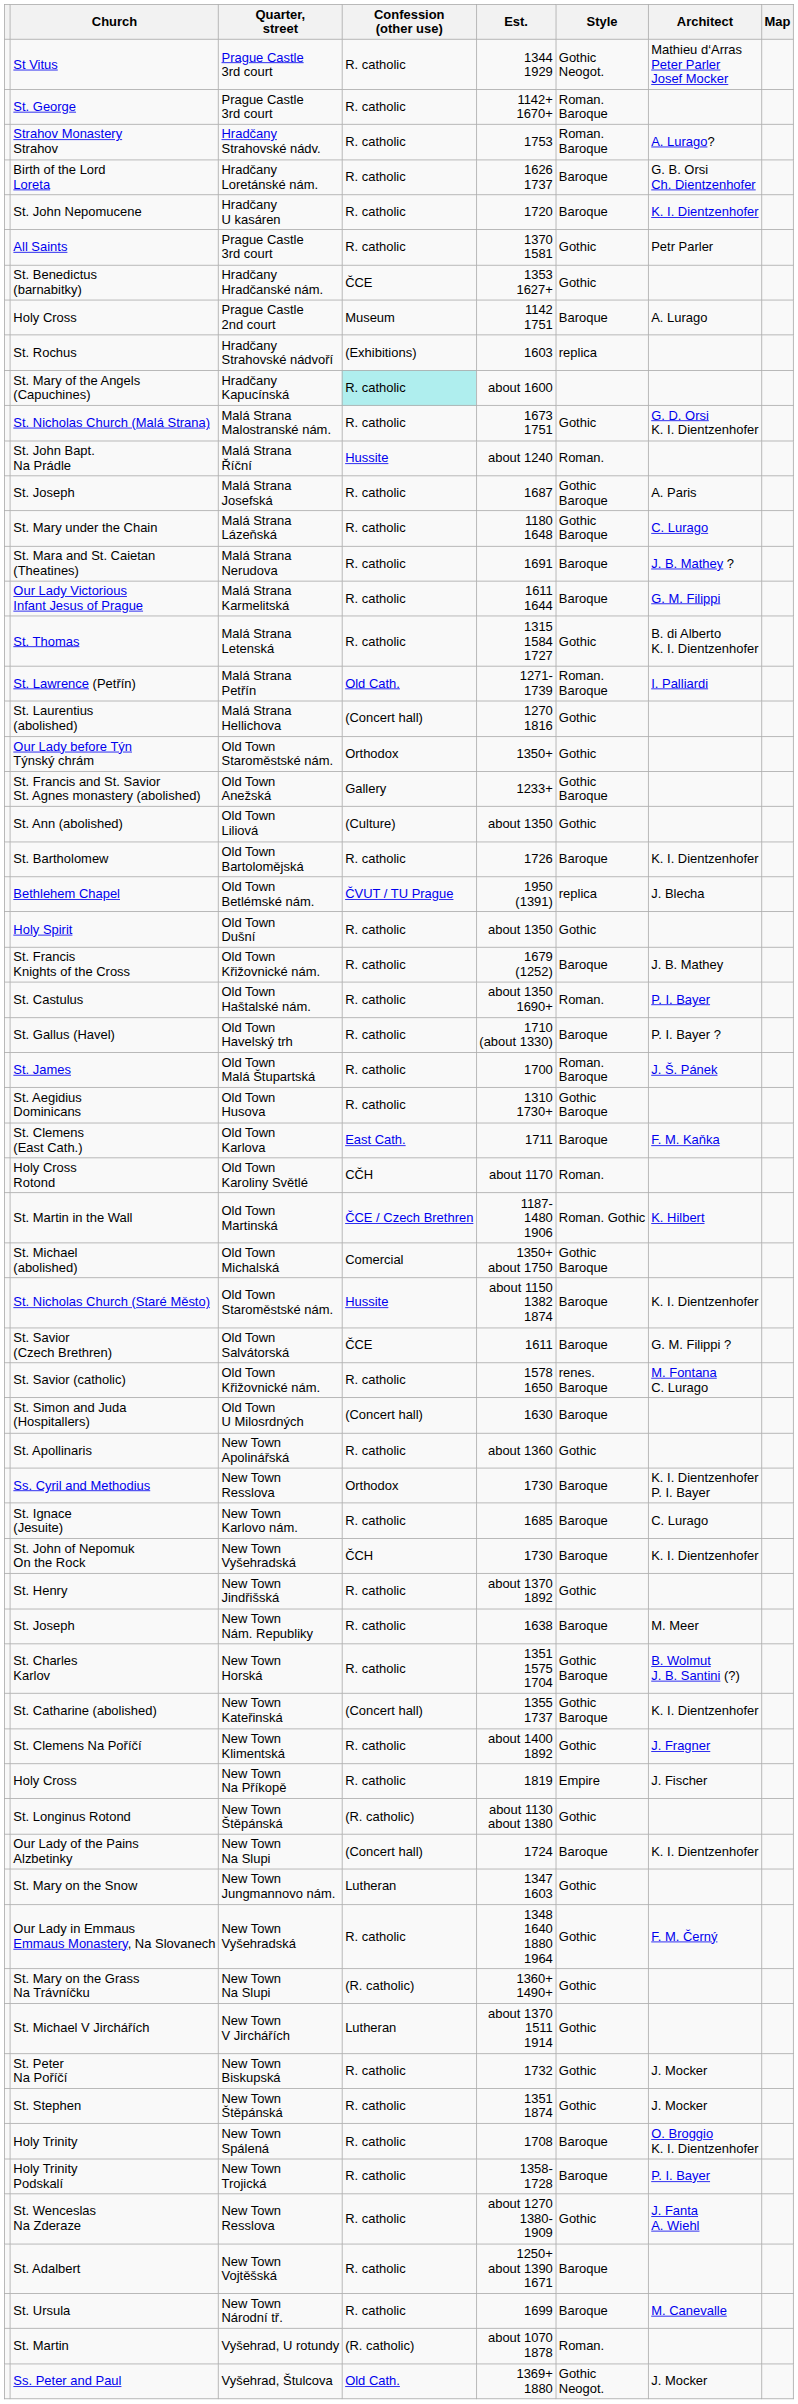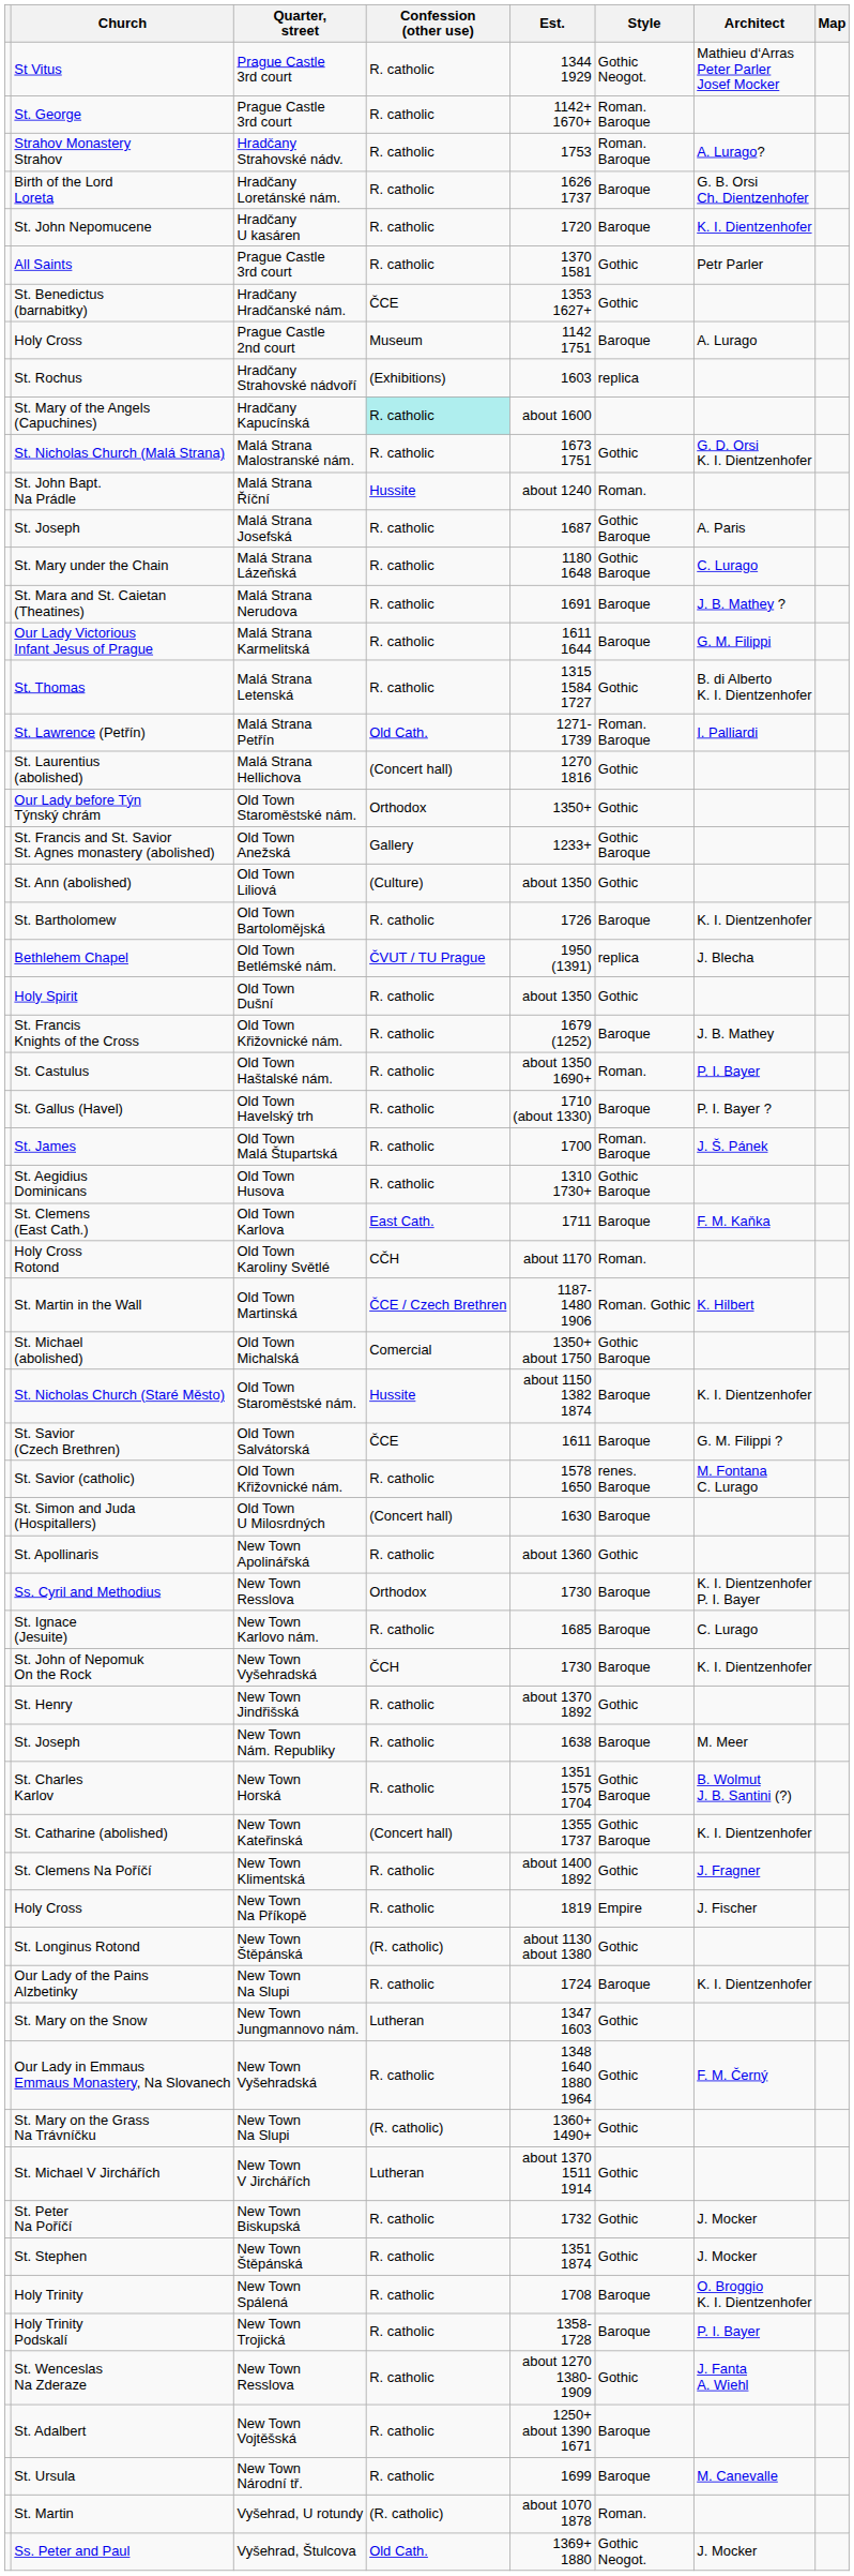 <table class="wikitable sortable">
 <tr>
 <th></th>
 <th>Church</th>
 <th>Quarter,<br> street</th>
 <th>Confession<br> (other use)</th>
 <th>Est.</th>
 <th>Style</th>
 <th>Architect</th>
 <th class = unsortable>Map</th>
 </tr>
 <tr>
 <td></td>
 <td align = left><a href='#'>St Vitus</a></td>
 <td><a href='#'>Prague Castle</a><br>3rd court</td>
 <td>R. catholic</td>
 <td align = right>1344<br>1929</td>
 <td align = left>Gothic<br>Neogot.</td>
 <td>Mathieu d‘Arras<br><a href='#'>Peter Parler</a><br><a href='#'>Josef Mocker</a></td>
 <td></td>
 </tr>
 <tr>
 <td></td>
 <td align = left><a href='#'>St. George</a></td>
 <td>Prague Castle<br>3rd court</td>
 <td>R. catholic</td>
 <td align = right>1142+<br>1670+</td>
 <td align = left>Roman.<br>Baroque</td>
 <td></td>
 <td></td>
 </tr>
 <tr>
 <td></td>
 <td align = left><a href='#'>Strahov Monastery</a><br> Strahov</td>
 <td><a href='#'>Hradčany</a><br>Strahovské nádv.</td>
 <td>R. catholic</td>
 <td align = right>1753</td>
 <td align = left>Roman.<br>Baroque</td>
 <td><a href='#'>A. Lurago</a>?</td>
 <td></td>
 </tr>
 <tr>
 <td></td>
 <td align = left>Birth of the Lord<br><a href='#'>Loreta</a></td>
 <td>Hradčany<br>Loretánské nám.</td>
 <td>R. catholic</td>
 <td align = right>1626<br>1737</td>
 <td align = left>Baroque</td>
 <td>G. B. Orsi<br><a href='#'>Ch. Dientzenhofer</a></td>
 <td></td>
 </tr>
 <tr>
 <td></td>
 <td align = left>St. John Nepomucene</td>
 <td>Hradčany<br>U kasáren</td>
 <td>R. catholic</td>
 <td align = right>1720</td>
 <td align = left>Baroque</td>
 <td><a href='#'>K. I. Dientzenhofer</a></td>
 <td></td>
 </tr>
 <tr>
 <td></td>
 <td align = left><a href='#'>All Saints</a></td>
 <td>Prague Castle<br>3rd court</td>
 <td>R. catholic</td>
 <td align = right>1370<br>1581</td>
 <td align = left>Gothic</td>
 <td>Petr Parler</td>
 <td></td>
 </tr>
 <tr>
 <td></td>
 <td align = left>St. Benedictus<br>(barnabitky)</td>
 <td>Hradčany<br> Hradčanské nám.</td>
 <td>ČCE</td>
 <td align = right>1353<br>1627+</td>
 <td align = left>Gothic</td>
 <td></td>
 <td></td>
 </tr>
 <tr>
 <td></td>
 <td align = left>Holy Cross</td>
 <td>Prague Castle<br>2nd court</td>
 <td>Museum</td>
 <td align = right>1142<br>1751</td>
 <td align = left>Baroque</td>
 <td>A. Lurago</td>
 <td></td>
 </tr>
 <tr>
 <td></td>
 <td align = left>St. Rochus</td>
 <td>Hradčany<br>Strahovské nádvoří</td>
 <td>(Exhibitions)</td>
 <td align = right>1603</td>
 <td align = left>replica</td>
 <td></td>
 <td></td>
 </tr>
 <tr>
 <td></td>
 <td align = left>St. Mary of the Angels<br>(Capuchines)</td>
 <td>Hradčany<br>Kapucínská<br></td>
 <td style="background: paleturquoise;">R. catholic</td>
 <td align = right>about 1600</td>
 <td align = left></td>
 <td></td>
 <td></td>
 </tr>
 <tr>
 <td></td>
 <td align = left><a href='#'>St. Nicholas Church (Malá Strana)</a></td>
 <td>Malá Strana<br>Malostranské nám.</td>
 <td>R. catholic</td>
 <td align = right>1673<br>1751</td>
 <td align = left>Gothic</td>
 <td><a href='#'>G. D. Orsi</a><br>K. I. Dientzenhofer</td>
 <td></td>
 </tr>
 <tr>
 <td></td>
 <td align = left>St. John Bapt. <br> Na Prádle</td>
 <td>Malá Strana<br>Říční</td>
 <td><a href='#'>Hussite</a></td>
 <td align = right>about 1240</td>
 <td align = left>Roman.</td>
 <td></td>
 <td></td>
 </tr>
 <tr>
 <td></td>
 <td align = left>St. Joseph</td>
 <td>Malá Strana<br>Josefská</td>
 <td>R. catholic</td>
 <td align = right>1687</td>
 <td align = left>Gothic<br>Baroque</td>
 <td>A. Paris</td>
 <td></td>
 </tr>
 <tr>
 <td></td>
 <td align = left>St. Mary under the Chain</td>
 <td>Malá Strana<br>Lázeňská</td>
 <td>R. catholic</td>
 <td align = right>1180<br> 1648</td>
 <td align = left>Gothic<br> Baroque</td>
 <td><a href='#'>C. Lurago</a></td>
 <td></td>
 </tr>
 <tr>
 <td></td>
 <td align = left>St. Mara and St. Caietan<br> (Theatines)</td>
 <td>Malá Strana<br>Nerudova</td>
 <td>R. catholic</td>
 <td align = right>1691</td>
 <td align = left>Baroque</td>
 <td><a href='#'>J. B. Mathey</a> ?</td>
 <td></td>
 </tr>
 <tr>
 <td></td>
 <td align = left><a href='#'>Our Lady Victorious</a><br><a href='#'>Infant Jesus of Prague</a></td>
 <td>Malá Strana<br>Karmelitská</td>
 <td>R. catholic</td>
 <td align = right>1611<br>1644</td>
 <td align = left>Baroque</td>
 <td><a href='#'>G. M. Filippi</a></td>
 <td></td>
 </tr>
 <tr>
 <td></td>
 <td align = left><a href='#'>St. Thomas</a></td>
 <td>Malá Strana<br> Letenská</td>
 <td>R. catholic</td>
 <td align = right>1315<br>1584<br>1727</td>
 <td align = left>Gothic</td>
 <td>B. di Alberto<br>K. I. Dientzenhofer</td>
 <td></td>
 </tr>
 <tr>
 <td></td>
 <td align = left><a href='#'>St. Lawrence</a> (Petřín)</td>
 <td>Malá Strana<br>Petřín</td>
 <td><a href='#'>Old Cath.</a></td>
 <td align = right>1271-<br>1739</td>
 <td align = left>Roman.<br>Baroque</td>
 <td><a href='#'>I. Palliardi</a></td>
 <td></td>
 </tr>
 <tr>
 <td></td>
 <td align = left>St. Laurentius<br>(abolished)</td>
 <td>Malá Strana<br>Hellichova</td>
 <td>(Concert hall)</td>
 <td align = right>1270<br>1816</td>
 <td align = left>Gothic</td>
 <td></td>
 <td></td>
 </tr>
 <tr>
 <td></td>
 <td align = left><a href='#'>Our Lady before Týn</a><br>Týnský chrám</td>
 <td>Old Town<br>Staroměstské nám.</td>
 <td>Orthodox</td>
 <td align = right>1350+</td>
 <td align = left>Gothic</td>
 <td></td>
 <td></td>
 </tr>
 <tr>
 <td></td>
 <td align = left>St. Francis and St. Savior<br> St. Agnes monastery (abolished)</td>
 <td>Old Town<br>Anežská</td>
 <td>Gallery</td>
 <td align = right>1233+</td>
 <td align = left>Gothic<br>Baroque</td>
 <td></td>
 <td></td>
 </tr>
 <tr>
 <td></td>
 <td align = left>St. Ann (abolished)</td>
 <td>Old Town<br>Liliová</td>
 <td>(Culture)</td>
 <td align = right>about 1350</td>
 <td align = left>Gothic</td>
 <td></td>
 <td></td>
 </tr>
 <tr>
 <td></td>
 <td align = left>St. Bartholomew</td>
 <td>Old Town<br>Bartolomějská</td>
 <td>R. catholic</td>
 <td align = right>1726</td>
 <td align = left>Baroque</td>
 <td>K. I. Dientzenhofer</td>
 <td></td>
 </tr>
 <tr>
 <td></td>
 <td align = left><a href='#'>Bethlehem Chapel</a></td>
 <td>Old Town<br>Betlémské nám.</td>
 <td><a href='#'>ČVUT / TU Prague</a></td>
 <td align = right>1950<br>(1391)</td>
 <td align = left>replica</td>
 <td>J. Blecha</td>
 <td></td>
 </tr>
 <tr>
 <td></td>
 <td align = left><a href='#'> Holy Spirit</a></td>
 <td>Old Town<br>Dušní</td>
 <td>R. catholic</td>
 <td align = right>about 1350</td>
 <td align = left>Gothic</td>
 <td></td>
 <td></td>
 </tr>
 <tr>
 <td></td>
 <td align = left>St. Francis<br> Knights of the Cross</td>
 <td>Old Town<br>Křižovnické nám.</td>
 <td>R. catholic</td>
 <td align = right>1679<br>(1252)</td>
 <td align = left>Baroque</td>
 <td>J. B. Mathey</td>
 <td></td>
 </tr>
 <tr>
 <td></td>
 <td align = left>St. Castulus</td>
 <td>Old Town<br>Haštalské nám.</td>
 <td>R. catholic</td>
 <td align = right>about 1350<br>1690+</td>
 <td align = left>Roman.</td>
 <td><a href='#'>P. I. Bayer</a></td>
 <td></td>
 </tr>
 <tr>
 <td></td>
 <td align = left>St. Gallus (Havel)</td>
 <td>Old Town<br>Havelský trh</td>
 <td>R. catholic</td>
 <td align = right>1710<br>(about 1330)</td>
 <td align = left>Baroque</td>
 <td>P. I. Bayer ?</td>
 <td></td>
 </tr>
 <tr>
 <td></td>
 <td><a href='#'>St. James</a></td>
 <td>Old Town<br>Malá Štupartská</td>
 <td>R. catholic</td>
 <td align = right>1700</td>
 <td align = left>Roman.<br>Baroque</td>
 <td><a href='#'>J. Š. Pánek</a></td>
 <td></td>
 </tr>
 <tr>
 <td></td>
 <td>St. Aegidius<br>Dominicans</td>
 <td>Old Town<br>Husova</td>
 <td>R. catholic</td>
 <td align = right>1310<br>1730+</td>
 <td align = left>Gothic<br>Baroque</td>
 <td></td>
 <td></td>
 </tr>
 <tr>
 <td></td>
 <td>St. Clemens<br> (East Cath.)</td>
 <td>Old Town<br>Karlova</td>
 <td><a href='#'>East Cath.</a></td>
 <td align = right>1711</td>
 <td align = left>Baroque</td>
 <td><a href='#'>F. M. Kaňka</a></td>
 <td></td>
 </tr>
 <tr>
 <td></td>
 <td align = left>Holy Cross<br>Rotond</td>
 <td>Old Town<br>Karoliny Světlé</td>
 <td>CČH</td>
 <td align = right>about 1170</td>
 <td align = left>Roman.</td>
 <td></td>
 <td></td>
 </tr>
 <tr>
 <td></td>
 <td align = left>St. Martin in the Wall</td>
 <td>Old Town<br>Martinská</td>
 <td><a href='#'>ČCE / Czech Brethren</a></td>
 <td align = right>1187-<br>1480<br>1906</td>
 <td align = left>Roman. Gothic</td>
 <td><a href='#'>K. Hilbert</a></td>
 <td></td>
 </tr>
 <tr>
 <td></td>
 <td align = left>St. Michael<br>(abolished)</td>
 <td>Old Town<br>Michalská</td>
 <td>Comercial</td>
 <td align = right>1350+<br>about 1750</td>
 <td align = left>Gothic<br>Baroque</td>
 <td></td>
 <td></td>
 </tr>
 <tr>
 <td></td>
 <td align = left><a href='#'>St. Nicholas Church (Staré Město)</a></td>
 <td>Old Town<br>Staroměstské nám.</td>
 <td><a href='#'>Hussite</a></td>
 <td align = right>about 1150<br>1382<br>1874</td>
 <td align = left>Baroque</td>
 <td>K. I. Dientzenhofer</td>
 <td></td>
 </tr>
 <tr>
 <td></td>
 <td align = left>St. Savior<br>(Czech Brethren)</td>
 <td>Old Town<br>Salvátorská</td>
 <td>ČCE</td>
 <td align = right>1611</td>
 <td align = left>Baroque</td>
 <td>G. M. Filippi ?</td>
 <td></td>
 </tr>
 <tr>
 <td></td>
 <td align = left>St. Savior (catholic)</td>
 <td>Old Town<br>Křižovnické nám.</td>
 <td>R. catholic</td>
 <td align = right>1578<br>1650</td>
 <td align = left>renes.<br>Baroque</td>
 <td><a href='#'>M. Fontana</a><br>C. Lurago</td>
 <td></td>
 </tr>
 <tr>
 <td></td>
 <td align = left>St. Simon and Juda<br>(Hospitallers)</td>
 <td>Old Town<br> U Milosrdných</td>
 <td>(Concert hall)</td>
 <td align = right>1630</td>
 <td align = left>Baroque</td>
 <td></td>
 <td></td>
 </tr>
 <tr>
 <td></td>
 <td align = left>St. Apollinaris</td>
 <td>New Town<br>Apolinářská</td>
 <td>R. catholic</td>
 <td align = right>about 1360</td>
 <td align = left>Gothic</td>
 <td></td>
 <td></td>
 </tr>
 <tr>
 <td></td>
 <td align = left><a href='#'>Ss. Cyril and Methodius</a></td>
 <td>New Town<br>Resslova</td>
 <td>Orthodox</td>
 <td align = right>1730</td>
 <td align = left>Baroque</td>
 <td>K. I. Dientzenhofer<br>P. I. Bayer</td>
 <td></td>
 </tr>
 <tr>
 <td></td>
 <td align = left>St. Ignace<br>(Jesuite)</td>
 <td>New Town<br>Karlovo nám.</td>
 <td>R. catholic</td>
 <td align = right>1685</td>
 <td align = left>Baroque</td>
 <td>C. Lurago</td>
 <td></td>
 </tr>
 <tr>
 <td></td>
 <td align = left>St. John of Nepomuk <br>On the Rock</td>
 <td>New Town<br>Vyšehradská</td>
 <td>ČCH</td>
 <td align = right>1730</td>
 <td align = left>Baroque</td>
 <td>K. I. Dientzenhofer</td>
 <td></td>
 </tr>
 <tr>
 <td></td>
 <td align = left>St. Henry</td>
 <td>New Town<br>Jindřišská</td>
 <td>R. catholic</td>
 <td align = right>about 1370 <br>1892</td>
 <td align = left>Gothic</td>
 <td></td>
 <td></td>
 </tr>
 <tr>
 <td></td>
 <td align = left>St. Joseph</td>
 <td>New Town<br>Nám. Republiky</td>
 <td>R. catholic</td>
 <td align = right>1638</td>
 <td align = left>Baroque</td>
 <td>M. Meer</td>
 <td></td>
 </tr>
 <tr>
 <td></td>
 <td align = left>St. Charles <br>Karlov</td>
 <td>New Town<br>Horská</td>
 <td>R. catholic</td>
 <td align = right>1351<br>1575<br>1704</td>
 <td align = left>Gothic<br>Baroque</td>
 <td><a href='#'>B. Wolmut</a><br> <a href='#'>J. B. Santini</a> (?)</td>
 <td></td>
 </tr>
 <tr>
 <td></td>
 <td align = left>St. Catharine (abolished)</td>
 <td>New Town<br>Kateřinská</td>
 <td>(Concert hall)</td>
 <td align = right>1355<br>1737</td>
 <td align = left>Gothic<br>Baroque</td>
 <td>K. I. Dientzenhofer</td>
 <td></td>
 </tr>
 <tr>
 <td></td>
 <td align = left>St. Clemens Na Poříčí</td>
 <td>New Town<br>Klimentská</td>
 <td>R. catholic</td>
 <td align = right>about 1400<br>1892</td>
 <td align = left>Gothic</td>
 <td><a href='#'>J. Fragner</a></td>
 <td></td>
 </tr>
 <tr>
 <td></td>
 <td align = left>Holy Cross</td>
 <td>New Town<br>Na Příkopě</td>
 <td>R. catholic</td>
 <td align = right>1819</td>
 <td align = left>Empire</td>
 <td>J. Fischer</td>
 <td></td>
 </tr>
 <tr>
 <td></td>
 <td align = left>St. Longinus Rotond</td>
 <td>New Town<br>Štěpánská</td>
 <td>(R. catholic)</td>
 <td align = right>about 1130<br> about 1380</td>
 <td align = left>Gothic</td>
 <td></td>
 <td></td>
 </tr>
 <tr>
 <td></td>
 <td align = left>Our Lady of the Pains <br> Alzbetinky</td>
 <td>New Town<br>Na Slupi</td>
-<td>(Concert hall)</td>
+<td>R. catholic</td>
 <td align = right>1724</td>
 <td align = left>Baroque</td>
 <td>K. I. Dientzenhofer</td>
 <td></td>
 </tr>
 <tr>
 <td></td>
 <td align = left>St. Mary on the Snow</td>
 <td>New Town<br>Jungmannovo nám.</td>
 <td>Lutheran</td>
 <td align = right>1347<br>1603</td>
 <td align = left>Gothic</td>
 <td></td>
 <td></td>
 </tr>
 <tr>
 <td></td>
 <td align = left>Our Lady in Emmaus <br><a href='#'>Emmaus Monastery</a>, Na Slovanech</td>
 <td>New Town<br>Vyšehradská</td>
 <td>R. catholic</td>
 <td align = right>1348<br>1640<br>1880<br>1964</td>
 <td align = left>Gothic</td>
 <td><a href='#'>F. M. Černý</a></td>
 <td></td>
 </tr>
 <tr>
 <td></td>
 <td align = left>St. Mary on the Grass<br> Na Trávníčku</td>
 <td>New Town<br>Na Slupi</td>
 <td>(R. catholic)</td>
 <td align = right>1360+<br>1490+</td>
 <td align = left>Gothic</td>
 <td></td>
 <td></td>
 </tr>
 <tr>
 <td></td>
 <td align = left>St. Michael V Jirchářích</td>
 <td>New Town<br>V Jirchářích</td>
 <td>Lutheran</td>
 <td align = right>about 1370 <br>1511<br> 1914</td>
 <td align = left>Gothic</td>
 <td></td>
 <td></td>
 </tr>
 <tr>
 <td></td>
 <td align = left>St. Peter <br>Na Poříčí</td>
 <td>New Town<br>Biskupská</td>
 <td>R. catholic</td>
 <td align = right>1732</td>
 <td align = left>Gothic</td>
 <td>J. Mocker</td>
 <td></td>
 </tr>
 <tr>
 <td></td>
 <td align = left>St. Stephen</td>
 <td>New Town<br>Štěpánská</td>
 <td>R. catholic</td>
 <td align = right>1351<br>1874</td>
 <td align = left>Gothic</td>
 <td>J. Mocker</td>
 <td></td>
 </tr>
 <tr>
 <td></td>
 <td align = left>Holy Trinity</td>
 <td>New Town<br>Spálená</td>
 <td>R. catholic</td>
 <td align = right>1708</td>
 <td align = left>Baroque</td>
 <td><a href='#'>O. Broggio</a> <br>K. I. Dientzenhofer</td>
 <td></td>
 </tr>
 <tr>
 <td></td>
 <td align = left>Holy Trinity <br>Podskalí</td>
 <td>New Town<br>Trojická</td>
 <td>R. catholic</td>
 <td align = right>1358-<br>1728</td>
 <td align = left>Baroque</td>
 <td><a href='#'>P. I. Bayer</a></td>
 <td></td>
 </tr>
 <tr>
 <td></td>
 <td align = left>St. Wenceslas <br>Na Zderaze</td>
 <td>New Town<br>Resslova</td>
 <td>R. catholic</td>
 <td align = right>about 1270<br>1380-<br>1909</td>
 <td align = left>Gothic</td>
 <td><a href='#'>J. Fanta</a><br><a href='#'>A. Wiehl</a></td>
 <td></td>
 </tr>
 <tr>
 <td></td>
 <td align = left>St. Adalbert</td>
 <td>New Town<br>Vojtěšská</td>
 <td>R. catholic</td>
 <td align = right>1250+<br>about 1390<br>1671</td>
 <td align = left>Baroque</td>
 <td></td>
 <td></td>
 </tr>
 <tr>
 <td></td>
 <td align = left>St. Ursula</td>
 <td>New Town<br>Národní tř.</td>
 <td>R. catholic</td>
 <td align = right>1699</td>
 <td align = left>Baroque</td>
 <td><a href='#'>M. Canevalle</a></td>
 <td></td>
 </tr>
 <tr>
 <td></td>
 <td align = left>St. Martin</td>
 <td>Vyšehrad, U rotundy</td>
 <td>(R. catholic)</td>
 <td align = right>about 1070<br>1878</td>
 <td align = left>Roman.</td>
 <td></td>
 <td></td>
 </tr>
 <tr>
 <td></td>
 <td align = left><a href='#'>Ss. Peter and Paul</a></td>
 <td>Vyšehrad, Štulcova</td>
 <td><a href='#'>Old Cath.</a></td>
 <td align = right>1369+<br>1880</td>
 <td align = left>Gothic<br>Neogot.</td>
 <td>J. Mocker</td>
 <td></td>
 </tr>
 </table>
